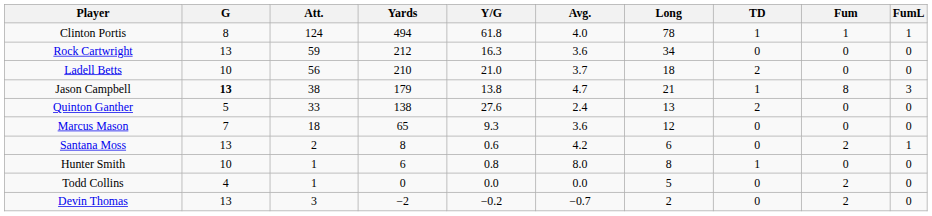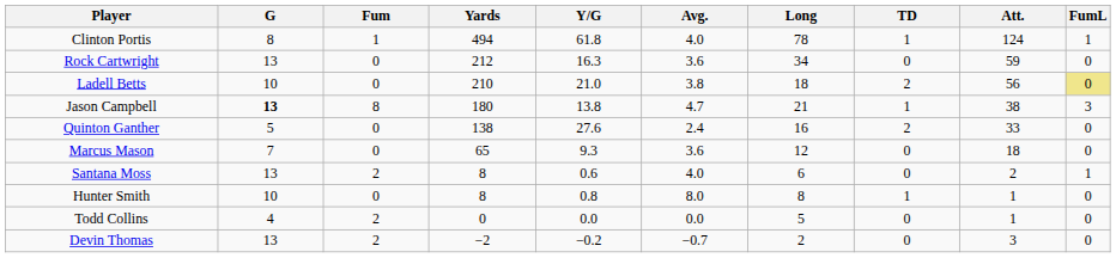 <table class="wikitable">
 <tr>
 <th bgcolor="#DDDDFF" width="20%">Player</th>
 <th bgcolor="#DDDDFF" width="10%">G</th>
-<th bgcolor="#DDDDFF" width="10%">Att.</th>
+<th bgcolor="#DDDDFF" width="10%">Fum</th>
 <th bgcolor="#DDDDFF" width="10%">Yards</th>
 <th bgcolor="#DDDDFF" width="10%">Y/G</th>
 <th bgcolor="#DDDDFF" width="10%">Avg.</th>
 <th bgcolor="#DDDDFF" width="10%">Long</th>
 <th bgcolor="#DDDDFF" width="10%">TD</th>
-<th bgcolor="#DDDDFF" width="10%">Fum</th>
+<th bgcolor="#DDDDFF" width="10%">Att.</th>
 <th bgcolor="#DDDDFF" width="10%">FumL</th>
 </tr>
 <tr align="center">
 <td>Clinton Portis</td>
 <td>8</td>
-<td>124</td>
+<td>1</td>
 <td>494</td>
 <td>61.8</td>
 <td>4.0</td>
 <td>78</td>
 <td>1</td>
-<td>1</td>
+<td>124</td>
 <td>1</td>
 </tr>
 <tr align="center">
 <td><a href='#'>Rock Cartwright</a></td>
 <td>13</td>
-<td>59</td>
+<td>0</td>
 <td>212</td>
 <td>16.3</td>
 <td>3.6</td>
 <td>34</td>
 <td>0</td>
-<td>0</td>
+<td>59</td>
 <td>0</td>
 </tr>
 <tr align="center">
 <td><a href='#'>Ladell Betts</a></td>
 <td>10</td>
-<td>56</td>
+<td>0</td>
 <td>210</td>
 <td>21.0</td>
-<td>3.7</td>
+<td>3.8</td>
 <td>18</td>
 <td>2</td>
-<td>0</td>
-<td>0</td>
+<td>56</td>
+<td style="background: khaki;">0</td>
 </tr>
 <tr align="center">
 <td>Jason Campbell</td>
 <td><strong>13</strong></td>
-<td>38</td>
-<td>179</td>
+<td>8</td>
+<td>180</td>
 <td>13.8</td>
 <td>4.7</td>
 <td>21</td>
 <td>1</td>
-<td>8</td>
+<td>38</td>
 <td>3</td>
 </tr>
 <tr align="center">
 <td><a href='#'>Quinton Ganther</a></td>
 <td>5</td>
-<td>33</td>
+<td>0</td>
 <td>138</td>
 <td>27.6</td>
 <td>2.4</td>
-<td>13</td>
+<td>16</td>
 <td>2</td>
-<td>0</td>
+<td>33</td>
 <td>0</td>
 </tr>
 <tr align="center">
 <td><a href='#'>Marcus Mason</a></td>
 <td>7</td>
-<td>18</td>
+<td>0</td>
 <td>65</td>
 <td>9.3</td>
 <td>3.6</td>
 <td>12</td>
 <td>0</td>
-<td>0</td>
+<td>18</td>
 <td>0</td>
 </tr>
 <tr align="center">
 <td><a href='#'>Santana Moss</a></td>
 <td>13</td>
 <td>2</td>
 <td>8</td>
 <td>0.6</td>
-<td>4.2</td>
+<td>4.0</td>
 <td>6</td>
 <td>0</td>
 <td>2</td>
 <td>1</td>
 </tr>
 <tr align="center">
 <td>Hunter Smith</td>
 <td>10</td>
-<td>1</td>
-<td>6</td>
+<td>0</td>
+<td>8</td>
 <td>0.8</td>
 <td>8.0</td>
 <td>8</td>
 <td>1</td>
-<td>0</td>
+<td>1</td>
 <td>0</td>
 </tr>
 <tr align="center">
 <td>Todd Collins</td>
 <td>4</td>
-<td>1</td>
+<td>2</td>
 <td>0</td>
 <td>0.0</td>
 <td>0.0</td>
 <td>5</td>
 <td>0</td>
-<td>2</td>
+<td>1</td>
 <td>0</td>
 </tr>
 <tr align="center">
 <td><a href='#'>Devin Thomas</a></td>
 <td>13</td>
-<td>3</td>
+<td>2</td>
 <td>−2</td>
 <td>−0.2</td>
 <td>−0.7</td>
 <td>2</td>
 <td>0</td>
-<td>2</td>
+<td>3</td>
 <td>0</td>
 </tr>
 </table>
